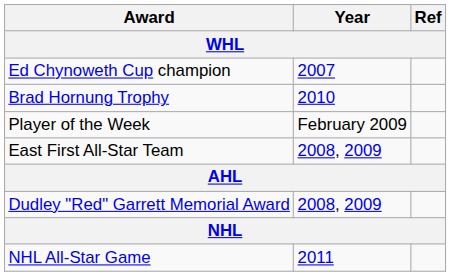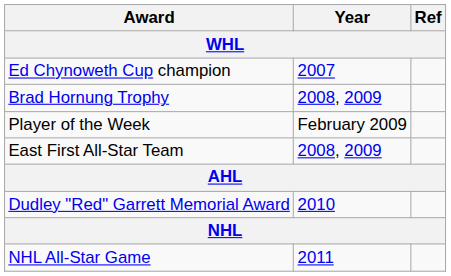 <table class="wikitable">
 <tr>
 <th>Award</th>
 <th>Year</th>
 <th>Ref</th>
 </tr>
 <tr>
 <th colspan="3"><a href='#'>WHL</a></th>
 </tr>
 <tr>
 <td><a href='#'>Ed Chynoweth Cup</a> champion</td>
 <td><a href='#'>2007</a></td>
 <td></td>
 </tr>
 <tr>
 <td><a href='#'>Brad Hornung Trophy</a></td>
-<td><a href='#'>2010</a></td>
+<td><a href='#'>2008</a>, <a href='#'>2009</a></td>
 <td></td>
 </tr>
 <tr>
 <td>Player of the Week</td>
 <td>February 2009</td>
 <td></td>
 </tr>
 <tr>
 <td>East First All-Star Team</td>
 <td><a href='#'>2008</a>, <a href='#'>2009</a></td>
 <td></td>
 </tr>
 <tr>
 <th colspan="3"><a href='#'>AHL</a></th>
 </tr>
 <tr>
 <td><a href='#'>Dudley "Red" Garrett Memorial Award</a></td>
-<td><a href='#'>2008</a>, <a href='#'>2009</a></td>
+<td><a href='#'>2010</a></td>
 <td></td>
 </tr>
 <tr>
 <th colspan="3"><a href='#'>NHL</a></th>
 </tr>
 <tr>
 <td><a href='#'>NHL All-Star Game</a></td>
 <td><a href='#'>2011</a></td>
 <td></td>
 </tr>
 </table>
